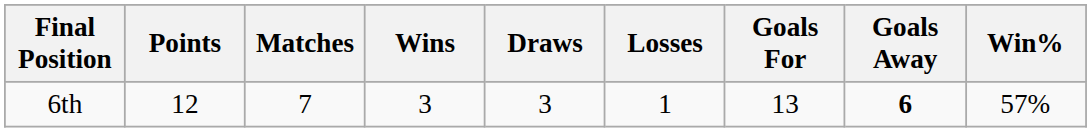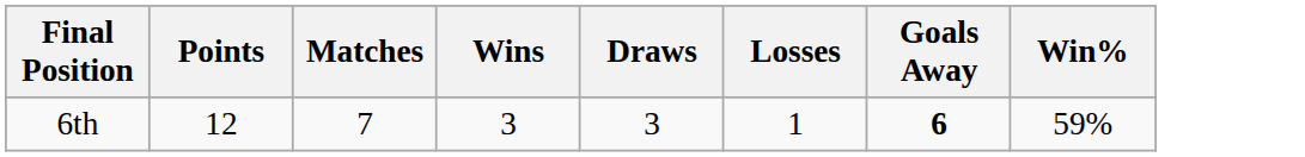 <table class="wikitable" style="font-size: 95%; text-align: center;">
 <tr>
 <th width=60>Final Position</th>
 <th width=60>Points</th>
 <th width=60>Matches</th>
 <th width=60>Wins</th>
 <th width=60>Draws</th>
 <th width=60>Losses</th>
-<th width=60>Goals For</th>
 <th width=60>Goals Away</th>
 <th width=60>Win%</th>
 </tr>
 <tr>
 <td>6th</td>
 <td>12</td>
 <td>7</td>
 <td>3</td>
 <td>3</td>
 <td>1</td>
-<td>13</td>
 <td><strong>6</strong></td>
-<td>57%</td>
+<td>59%</td>
 </tr>
 </table>
